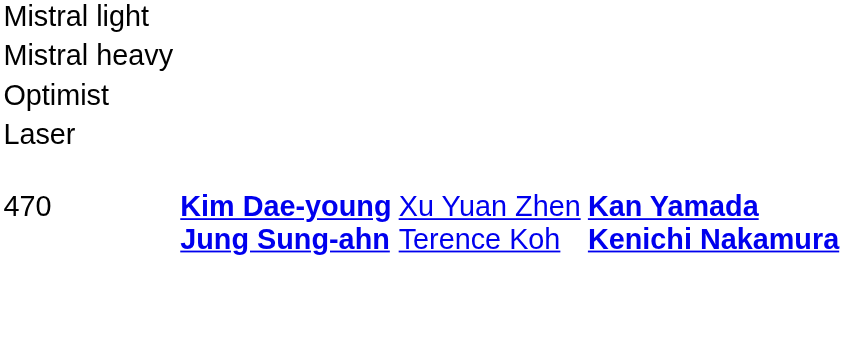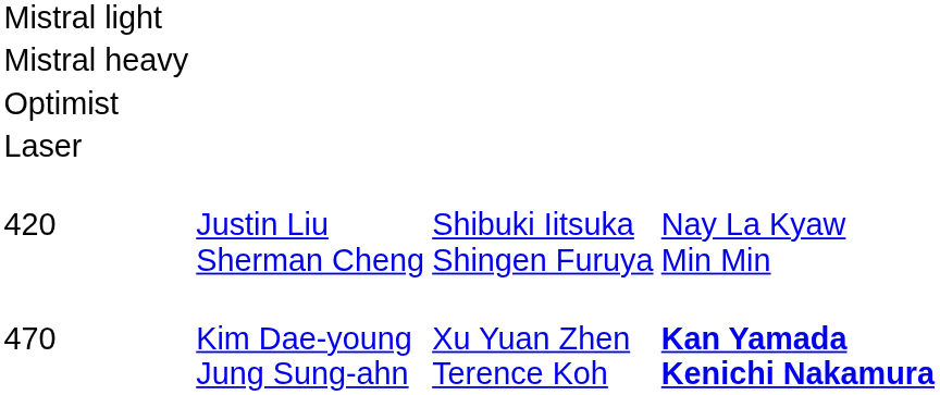 <table>
 <tr>
 <td>Mistral light<br></td>
 <td></td>
 <td></td>
 <td></td>
 </tr>
 <tr>
 <td>Mistral heavy<br></td>
 <td></td>
 <td></td>
 <td></td>
 </tr>
 <tr>
 <td>Optimist<br></td>
 <td></td>
 <td></td>
 <td></td>
 </tr>
 <tr>
 <td>Laser<br></td>
 <td></td>
 <td></td>
 <td></td>
 </tr>
 <tr>
+<td>420<br></td>
+<td><br><a href='#'>Justin Liu</a><br><a href='#'>Sherman Cheng</a></td>
+<td><br><a href='#'>Shibuki Iitsuka</a><br><a href='#'>Shingen Furuya</a></td>
+<td><br><a href='#'>Nay La Kyaw</a><br><a href='#'>Min Min</a></td>
+</tr>
+<tr>
 <td>470<br></td>
-<td><strong><br><a href='#'>Kim Dae-young</a><br><a href='#'>Jung Sung-ahn</a></strong></td>
+<td><br><a href='#'>Kim Dae-young</a><br><a href='#'>Jung Sung-ahn</a></td>
 <td><br><a href='#'>Xu Yuan Zhen</a><br><a href='#'>Terence Koh</a></td>
 <td><strong><br><a href='#'>Kan Yamada</a><br><a href='#'>Kenichi Nakamura</a></strong></td>
 </tr>
 </table>
